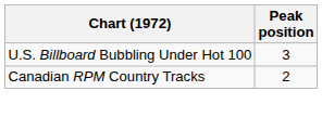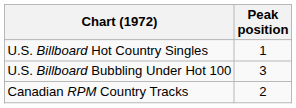 <table class="wikitable sortable">
 <tr>
 <th>Chart (1972)</th>
 <th>Peak<br>position</th>
+</tr>
+<tr>
+<td>U.S. <em>Billboard</em> Hot Country Singles</td>
+<td style="text-align:center;">1</td>
 </tr>
 <tr>
 <td>U.S. <em>Billboard</em> Bubbling Under Hot 100</td>
 <td style="text-align:center;">3</td>
 </tr>
 <tr>
 <td>Canadian <em>RPM</em> Country Tracks</td>
 <td style="text-align:center;">2</td>
 </tr>
 </table>
